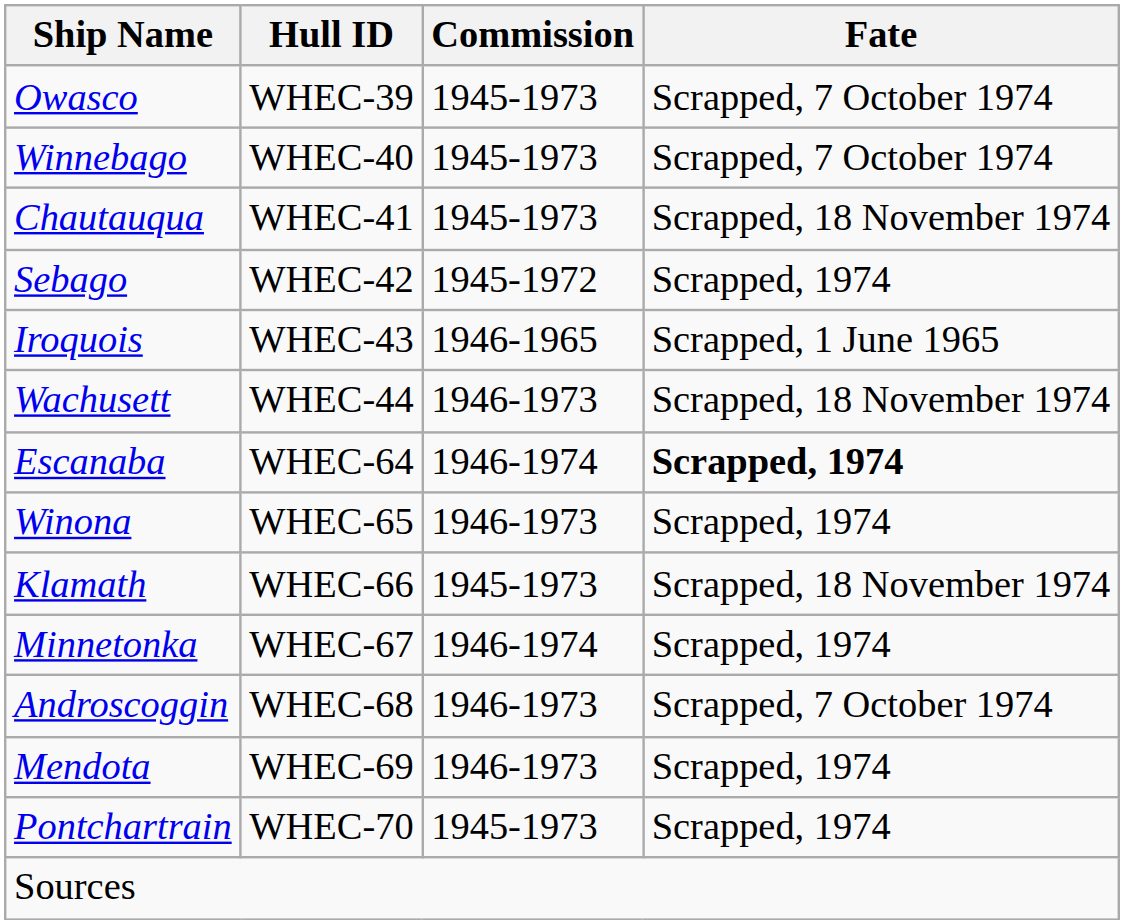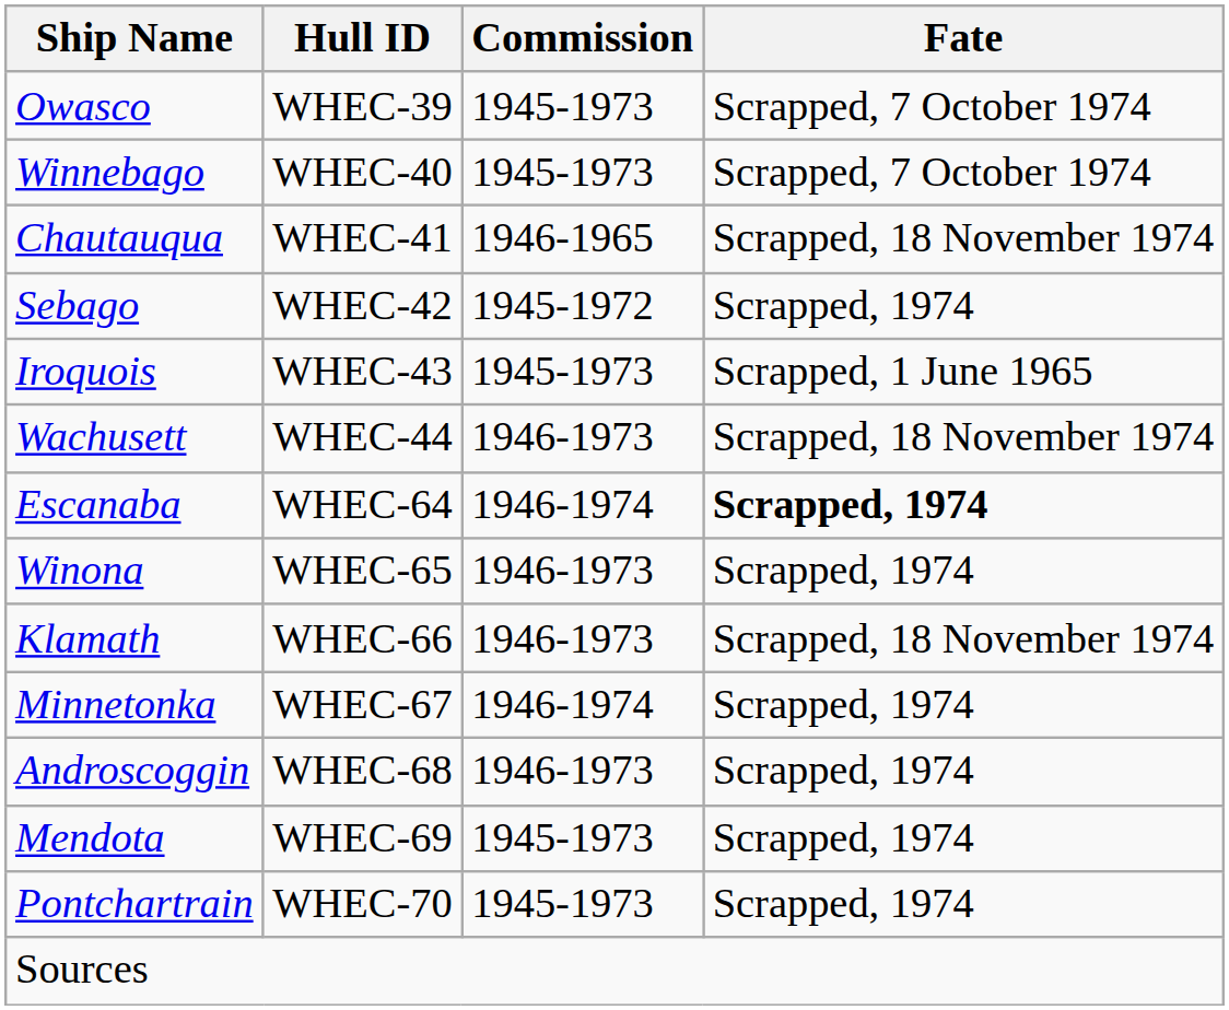 <table class="wikitable">
 <tr>
 <th>Ship Name</th>
 <th>Hull ID</th>
 <th>Commission</th>
 <th>Fate</th>
 </tr>
 <tr>
 <td><a href='#'><em>Owasco</em></a></td>
 <td>WHEC-39</td>
 <td>1945-1973</td>
 <td>Scrapped, 7 October 1974</td>
 </tr>
 <tr>
 <td><a href='#'><em>Winnebago</em></a></td>
 <td>WHEC-40</td>
 <td>1945-1973</td>
 <td>Scrapped, 7 October 1974</td>
 </tr>
 <tr>
 <td><a href='#'><em>Chautauqua</em></a></td>
 <td>WHEC-41</td>
-<td>1945-1973</td>
+<td>1946-1965</td>
 <td>Scrapped, 18 November 1974</td>
 </tr>
 <tr>
 <td><a href='#'><em>Sebago</em></a></td>
 <td>WHEC-42</td>
 <td>1945-1972</td>
 <td>Scrapped, 1974</td>
 </tr>
 <tr>
 <td><a href='#'><em>Iroquois</em></a></td>
 <td>WHEC-43</td>
-<td>1946-1965</td>
+<td>1945-1973</td>
 <td>Scrapped, 1 June 1965</td>
 </tr>
 <tr>
 <td><a href='#'><em>Wachusett</em></a></td>
 <td>WHEC-44</td>
 <td>1946-1973</td>
 <td>Scrapped, 18 November 1974</td>
 </tr>
 <tr>
 <td><a href='#'><em>Escanaba</em></a></td>
 <td>WHEC-64</td>
 <td>1946-1974</td>
 <td><strong>Scrapped, 1974</strong></td>
 </tr>
 <tr>
 <td><a href='#'><em>Winona</em></a></td>
 <td>WHEC-65</td>
 <td>1946-1973</td>
 <td>Scrapped, 1974</td>
 </tr>
 <tr>
 <td><a href='#'><em>Klamath</em></a></td>
 <td>WHEC-66</td>
-<td>1945-1973</td>
+<td>1946-1973</td>
 <td>Scrapped, 18 November 1974</td>
 </tr>
 <tr>
 <td><a href='#'><em>Minnetonka</em></a></td>
 <td>WHEC-67</td>
 <td>1946-1974</td>
 <td>Scrapped, 1974</td>
 </tr>
 <tr>
 <td><a href='#'><em>Androscoggin</em></a></td>
 <td>WHEC-68</td>
 <td>1946-1973</td>
-<td>Scrapped, 7 October 1974</td>
+<td>Scrapped, 1974</td>
 </tr>
 <tr>
 <td><a href='#'><em>Mendota</em></a></td>
 <td>WHEC-69</td>
-<td>1946-1973</td>
+<td>1945-1973</td>
 <td>Scrapped, 1974</td>
 </tr>
 <tr>
 <td><a href='#'><em>Pontchartrain</em></a></td>
 <td>WHEC-70</td>
 <td>1945-1973</td>
 <td>Scrapped, 1974</td>
 </tr>
 <tr>
 <td colspan="4">Sources</td>
 </tr>
 </table>
